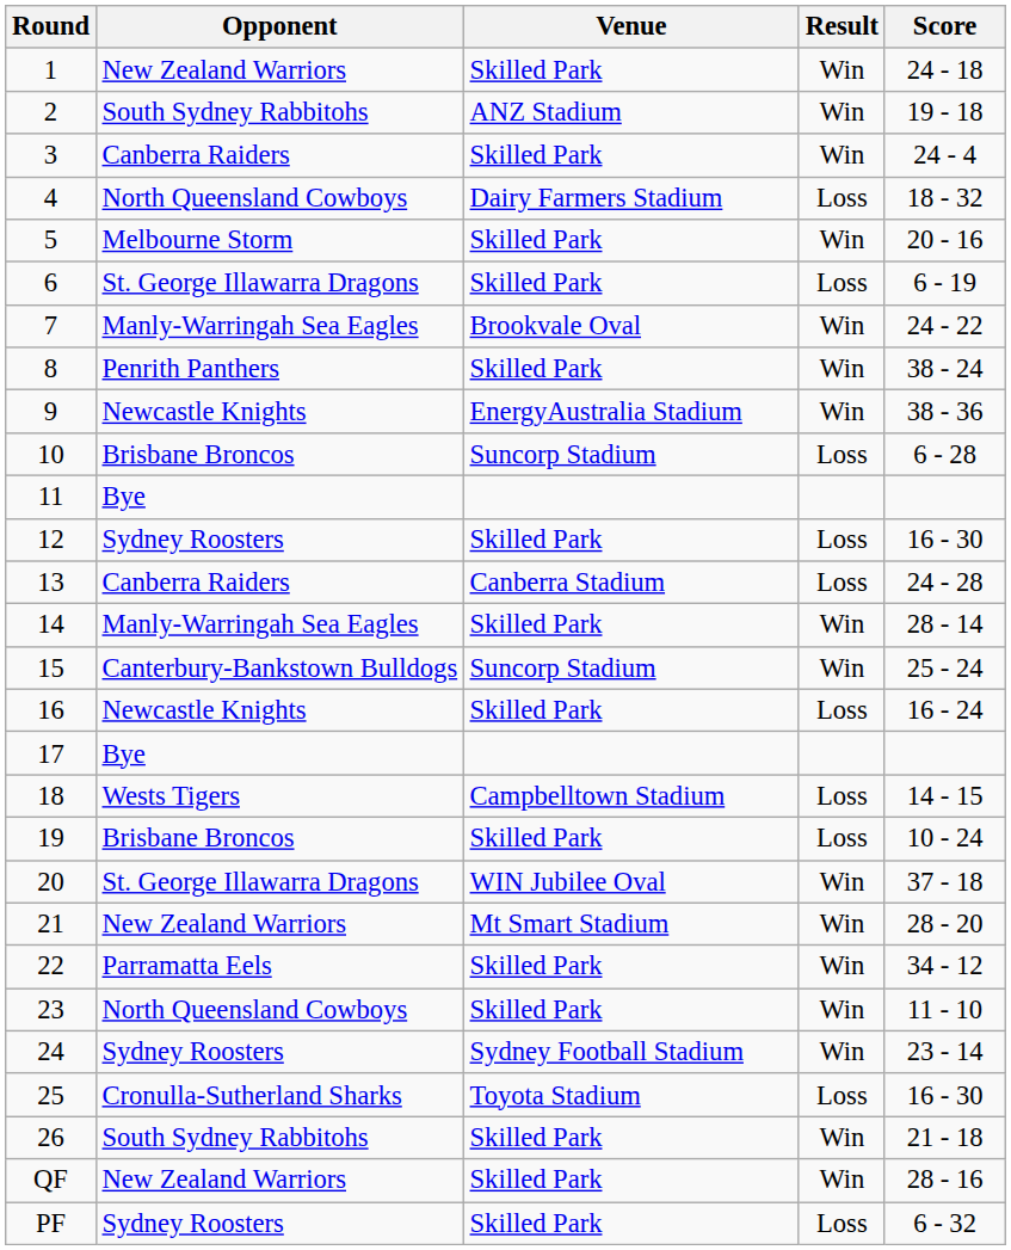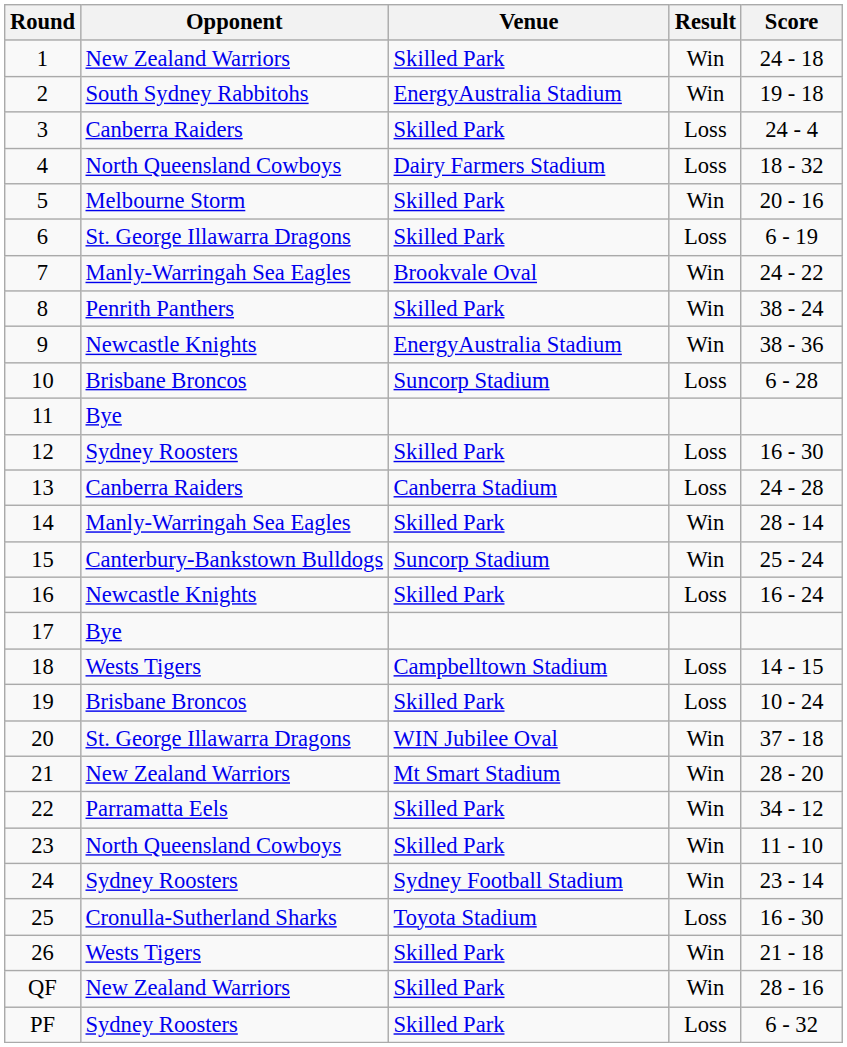 <table class="wikitable" style="text-align:center;">
 <tr>
 <th>Round</th>
 <th>Opponent</th>
 <th style="width:12em">Venue</th>
 <th>Result</th>
 <th style="width:4em">Score</th>
 </tr>
 <tr>
 <td>1</td>
 <td style="text-align:left;"> <a href='#'>New Zealand Warriors</a></td>
 <td style="text-align:left;"><a href='#'>Skilled Park</a></td>
 <td>Win</td>
 <td>24 - 18</td>
 </tr>
 <tr>
 <td>2</td>
 <td style="text-align:left;"> <a href='#'>South Sydney Rabbitohs</a></td>
-<td style="text-align:left;"><a href='#'>ANZ Stadium</a></td>
+<td style="text-align:left;"><a href='#'>EnergyAustralia Stadium</a></td>
 <td>Win</td>
 <td>19 - 18</td>
 </tr>
 <tr>
 <td>3</td>
 <td style="text-align:left;"> <a href='#'>Canberra Raiders</a></td>
 <td style="text-align:left;"><a href='#'>Skilled Park</a></td>
-<td>Win</td>
+<td>Loss</td>
 <td>24 - 4</td>
 </tr>
 <tr>
 <td>4</td>
 <td style="text-align:left;"> <a href='#'>North Queensland Cowboys</a></td>
 <td style="text-align:left;"><a href='#'>Dairy Farmers Stadium</a></td>
 <td>Loss</td>
 <td>18 - 32</td>
 </tr>
 <tr>
 <td>5</td>
 <td style="text-align:left;"> <a href='#'>Melbourne Storm</a></td>
 <td style="text-align:left;"><a href='#'>Skilled Park</a></td>
 <td>Win</td>
 <td>20 - 16</td>
 </tr>
 <tr>
 <td>6</td>
 <td style="text-align:left;"> <a href='#'>St. George Illawarra Dragons</a></td>
 <td style="text-align:left;"><a href='#'>Skilled Park</a></td>
 <td>Loss</td>
 <td>6 - 19</td>
 </tr>
 <tr>
 <td>7</td>
 <td style="text-align:left;"> <a href='#'>Manly-Warringah Sea Eagles</a></td>
 <td style="text-align:left;"><a href='#'>Brookvale Oval</a></td>
 <td>Win</td>
 <td>24 - 22</td>
 </tr>
 <tr>
 <td>8</td>
 <td style="text-align:left;"> <a href='#'>Penrith Panthers</a></td>
 <td style="text-align:left;"><a href='#'>Skilled Park</a></td>
 <td>Win</td>
 <td>38 - 24</td>
 </tr>
 <tr>
 <td>9</td>
 <td style="text-align:left;"> <a href='#'>Newcastle Knights</a></td>
 <td style="text-align:left;"><a href='#'>EnergyAustralia Stadium</a></td>
 <td>Win</td>
 <td>38 - 36</td>
 </tr>
 <tr>
 <td>10</td>
 <td style="text-align:left;"> <a href='#'>Brisbane Broncos</a></td>
 <td style="text-align:left;"><a href='#'>Suncorp Stadium</a></td>
 <td>Loss</td>
 <td>6 - 28</td>
 </tr>
 <tr>
 <td>11</td>
 <td style="text-align:left;"><a href='#'>Bye</a></td>
 <td></td>
 <td></td>
 <td></td>
 </tr>
 <tr>
 <td>12</td>
 <td style="text-align:left;"> <a href='#'>Sydney Roosters</a></td>
 <td style="text-align:left;"><a href='#'>Skilled Park</a></td>
 <td>Loss</td>
 <td>16 - 30</td>
 </tr>
 <tr>
 <td>13</td>
 <td style="text-align:left;"> <a href='#'>Canberra Raiders</a></td>
 <td style="text-align:left;"><a href='#'>Canberra Stadium</a></td>
 <td>Loss</td>
 <td>24 - 28</td>
 </tr>
 <tr>
 <td>14</td>
 <td style="text-align:left;"> <a href='#'>Manly-Warringah Sea Eagles</a></td>
 <td style="text-align:left;"><a href='#'>Skilled Park</a></td>
 <td>Win</td>
 <td>28 - 14</td>
 </tr>
 <tr>
 <td>15</td>
 <td style="text-align:left;"> <a href='#'>Canterbury-Bankstown Bulldogs</a></td>
 <td style="text-align:left;"><a href='#'>Suncorp Stadium</a></td>
 <td>Win</td>
 <td>25 - 24</td>
 </tr>
 <tr>
 <td>16</td>
 <td style="text-align:left;"> <a href='#'>Newcastle Knights</a></td>
 <td style="text-align:left;"><a href='#'>Skilled Park</a></td>
 <td>Loss</td>
 <td>16 - 24</td>
 </tr>
 <tr>
 <td>17</td>
 <td style="text-align:left;"><a href='#'>Bye</a></td>
 <td></td>
 <td></td>
 <td></td>
 </tr>
 <tr>
 <td>18</td>
 <td style="text-align:left;"> <a href='#'>Wests Tigers</a></td>
 <td style="text-align:left;"><a href='#'>Campbelltown Stadium</a></td>
 <td>Loss</td>
 <td>14 - 15</td>
 </tr>
 <tr>
 <td>19</td>
 <td style="text-align:left;"> <a href='#'>Brisbane Broncos</a></td>
 <td style="text-align:left;"><a href='#'>Skilled Park</a></td>
 <td>Loss</td>
 <td>10 - 24</td>
 </tr>
 <tr>
 <td>20</td>
 <td style="text-align:left;"> <a href='#'>St. George Illawarra Dragons</a></td>
 <td style="text-align:left;"><a href='#'>WIN Jubilee Oval</a></td>
 <td>Win</td>
 <td>37 - 18</td>
 </tr>
 <tr>
 <td>21</td>
 <td style="text-align:left;"> <a href='#'>New Zealand Warriors</a></td>
 <td style="text-align:left;"><a href='#'>Mt Smart Stadium</a></td>
 <td>Win</td>
 <td>28 - 20</td>
 </tr>
 <tr>
 <td>22</td>
 <td style="text-align:left;"> <a href='#'>Parramatta Eels</a></td>
 <td style="text-align:left;"><a href='#'>Skilled Park</a></td>
 <td>Win</td>
 <td>34 - 12</td>
 </tr>
 <tr>
 <td>23</td>
 <td style="text-align:left;"> <a href='#'>North Queensland Cowboys</a></td>
 <td style="text-align:left;"><a href='#'>Skilled Park</a></td>
 <td>Win</td>
 <td>11 - 10</td>
 </tr>
 <tr>
 <td>24</td>
 <td style="text-align:left;"> <a href='#'>Sydney Roosters</a></td>
 <td style="text-align:left;"><a href='#'>Sydney Football Stadium</a></td>
 <td>Win</td>
 <td>23 - 14</td>
 </tr>
 <tr>
 <td>25</td>
 <td style="text-align:left;"> <a href='#'>Cronulla-Sutherland Sharks</a></td>
 <td style="text-align:left;"><a href='#'>Toyota Stadium</a></td>
 <td>Loss</td>
 <td>16 - 30</td>
 </tr>
 <tr>
 <td>26</td>
-<td style="text-align:left;"> <a href='#'>South Sydney Rabbitohs</a></td>
+<td style="text-align:left;"> <a href='#'>Wests Tigers</a></td>
 <td style="text-align:left;"><a href='#'>Skilled Park</a></td>
 <td>Win</td>
 <td>21 - 18</td>
 </tr>
 <tr>
 <td>QF</td>
 <td style="text-align:left;"> <a href='#'>New Zealand Warriors</a></td>
 <td style="text-align:left;"><a href='#'>Skilled Park</a></td>
 <td>Win</td>
 <td>28 - 16</td>
 </tr>
 <tr>
 <td>PF</td>
 <td style="text-align:left;"> <a href='#'>Sydney Roosters</a></td>
 <td style="text-align:left;"><a href='#'>Skilled Park</a></td>
 <td>Loss</td>
 <td>6 - 32</td>
 </tr>
 </table>
